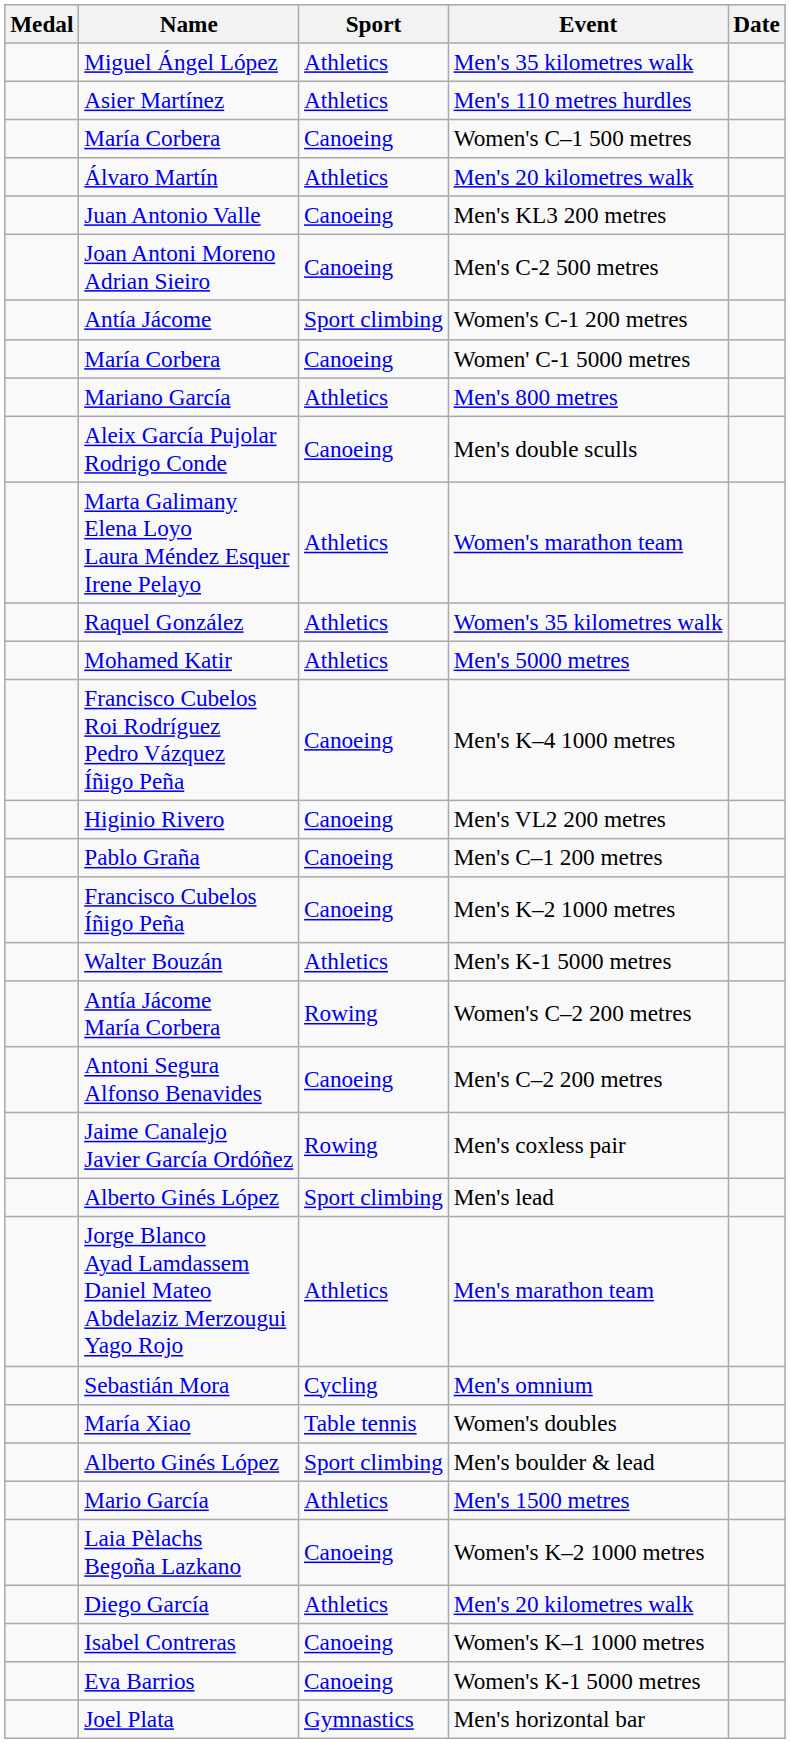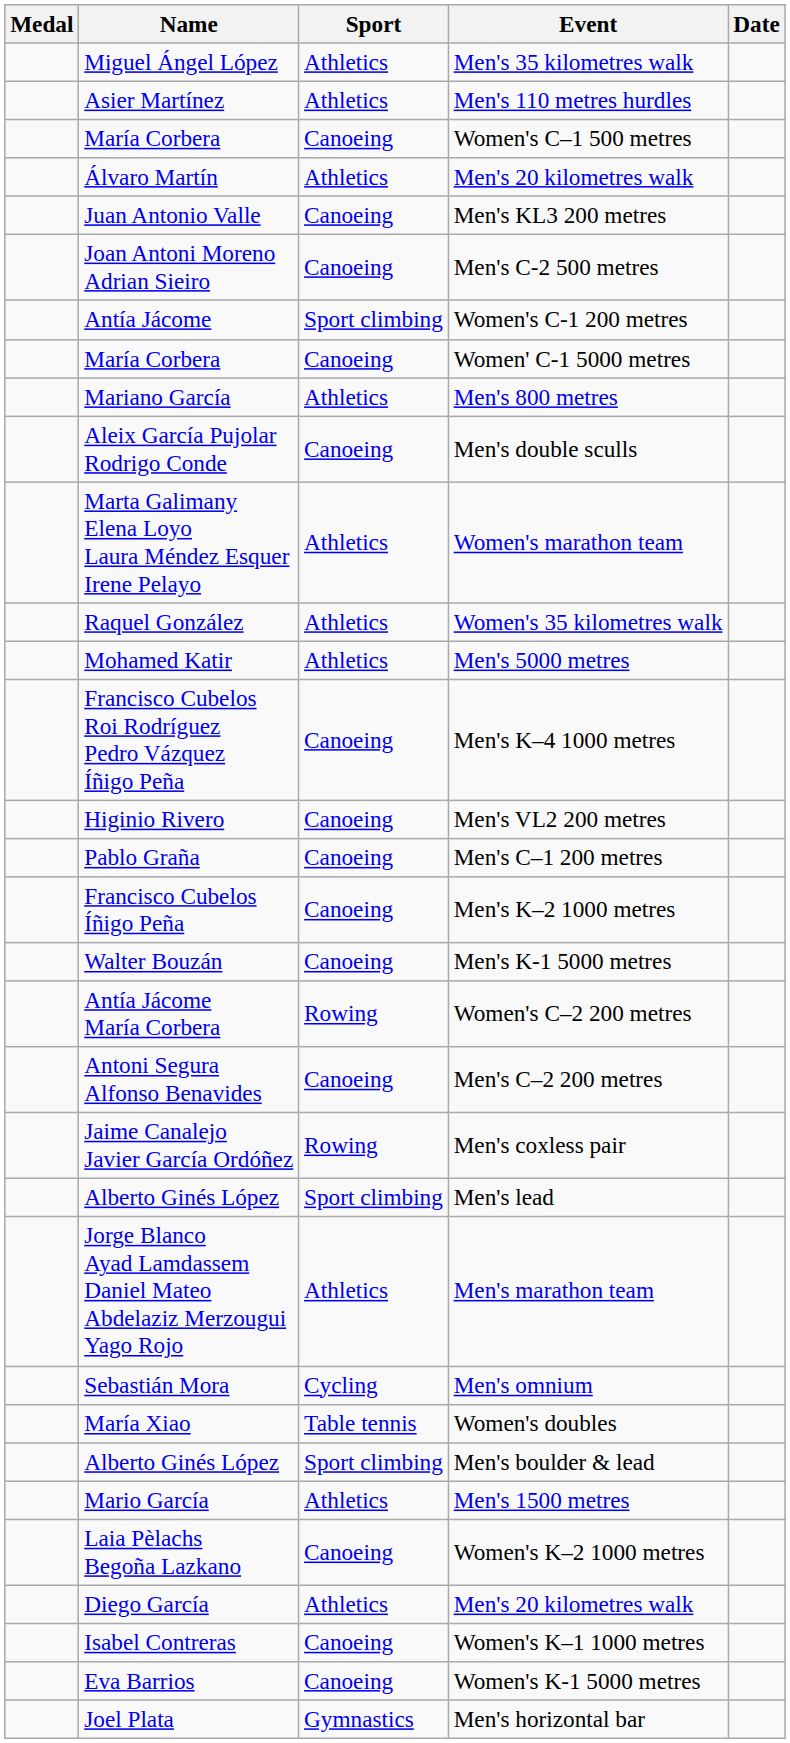 <table class="wikitable sortable" style="font-size: 95%;">
 <tr>
 <th>Medal</th>
 <th>Name</th>
 <th>Sport</th>
 <th>Event</th>
 <th>Date</th>
 </tr>
 <tr>
 <td></td>
 <td><a href='#'>Miguel Ángel López</a></td>
 <td><a href='#'>Athletics</a></td>
 <td><a href='#'>Men's 35 kilometres walk</a></td>
 <td></td>
 </tr>
 <tr>
 <td></td>
 <td><a href='#'>Asier Martínez</a></td>
 <td><a href='#'>Athletics</a></td>
 <td><a href='#'>Men's 110 metres hurdles</a></td>
 <td></td>
 </tr>
 <tr>
 <td></td>
 <td><a href='#'>María Corbera</a></td>
 <td><a href='#'>Canoeing</a></td>
 <td>Women's C–1 500 metres</td>
 <td></td>
 </tr>
 <tr>
 <td></td>
 <td><a href='#'>Álvaro Martín</a></td>
 <td><a href='#'>Athletics</a></td>
 <td><a href='#'>Men's 20 kilometres walk</a></td>
 <td></td>
 </tr>
 <tr>
 <td></td>
 <td><a href='#'>Juan Antonio Valle</a></td>
 <td><a href='#'>Canoeing</a></td>
 <td>Men's KL3 200 metres</td>
 <td></td>
 </tr>
 <tr>
 <td></td>
 <td><a href='#'>Joan Antoni Moreno</a><br><a href='#'>Adrian Sieiro</a></td>
 <td><a href='#'>Canoeing</a></td>
 <td>Men's C-2 500 metres</td>
 <td></td>
 </tr>
 <tr>
 <td></td>
 <td><a href='#'>Antía Jácome</a></td>
 <td><a href='#'>Sport climbing</a></td>
 <td>Women's C-1 200 metres</td>
 <td></td>
 </tr>
 <tr>
 <td></td>
 <td><a href='#'>María Corbera</a></td>
 <td><a href='#'>Canoeing</a></td>
 <td>Women' C-1 5000 metres</td>
 <td></td>
 </tr>
 <tr>
 <td></td>
 <td><a href='#'>Mariano García</a></td>
 <td><a href='#'>Athletics</a></td>
 <td><a href='#'>Men's 800 metres</a></td>
 <td></td>
 </tr>
 <tr>
 <td></td>
 <td><a href='#'>Aleix García Pujolar</a><br><a href='#'>Rodrigo Conde</a></td>
 <td><a href='#'>Canoeing</a></td>
 <td>Men's double sculls</td>
 <td></td>
 </tr>
 <tr>
 <td></td>
 <td><a href='#'>Marta Galimany</a><br><a href='#'>Elena Loyo</a><br><a href='#'>Laura Méndez Esquer </a><br><a href='#'>Irene Pelayo</a></td>
 <td><a href='#'>Athletics</a></td>
 <td><a href='#'>Women's marathon team</a></td>
 <td></td>
 </tr>
 <tr>
 <td></td>
 <td><a href='#'>Raquel González</a></td>
 <td><a href='#'>Athletics</a></td>
 <td><a href='#'>Women's 35 kilometres walk</a></td>
 <td></td>
 </tr>
 <tr>
 <td></td>
 <td><a href='#'>Mohamed Katir</a></td>
 <td><a href='#'>Athletics</a></td>
 <td><a href='#'>Men's 5000 metres</a></td>
 <td></td>
 </tr>
 <tr>
 <td></td>
 <td><a href='#'>Francisco Cubelos</a><br><a href='#'>Roi Rodríguez</a><br><a href='#'>Pedro Vázquez</a><br><a href='#'>Íñigo Peña</a></td>
 <td><a href='#'>Canoeing</a></td>
 <td>Men's K–4 1000 metres</td>
 <td></td>
 </tr>
 <tr>
 <td></td>
 <td><a href='#'>Higinio Rivero</a></td>
 <td><a href='#'>Canoeing</a></td>
 <td>Men's VL2 200 metres</td>
 <td></td>
 </tr>
 <tr>
 <td></td>
 <td><a href='#'>Pablo Graña</a></td>
 <td><a href='#'>Canoeing</a></td>
 <td>Men's C–1 200 metres</td>
 <td></td>
 </tr>
 <tr>
 <td></td>
 <td><a href='#'>Francisco Cubelos</a><br><a href='#'>Íñigo Peña</a></td>
 <td><a href='#'>Canoeing</a></td>
 <td>Men's K–2 1000 metres</td>
 <td></td>
 </tr>
 <tr>
 <td></td>
 <td><a href='#'>Walter Bouzán</a></td>
-<td><a href='#'>Athletics</a></td>
+<td><a href='#'>Canoeing</a></td>
 <td>Men's K-1 5000 metres</td>
 <td></td>
 </tr>
 <tr>
 <td></td>
 <td><a href='#'>Antía Jácome</a><br><a href='#'>María Corbera</a></td>
 <td><a href='#'>Rowing</a></td>
 <td>Women's C–2 200 metres</td>
 <td></td>
 </tr>
 <tr>
 <td></td>
 <td><a href='#'>Antoni Segura</a><br><a href='#'>Alfonso Benavides</a></td>
 <td><a href='#'>Canoeing</a></td>
 <td>Men's C–2 200 metres</td>
 <td></td>
 </tr>
 <tr>
 <td></td>
 <td><a href='#'>Jaime Canalejo</a><br><a href='#'>Javier García Ordóñez</a></td>
 <td><a href='#'>Rowing</a></td>
 <td>Men's coxless pair</td>
 <td></td>
 </tr>
 <tr>
 <td></td>
 <td><a href='#'>Alberto Ginés López</a></td>
 <td><a href='#'>Sport climbing</a></td>
 <td>Men's lead</td>
 <td></td>
 </tr>
 <tr>
 <td></td>
 <td><a href='#'>Jorge Blanco</a><br><a href='#'>Ayad Lamdassem</a><br><a href='#'>Daniel Mateo</a><br><a href='#'>Abdelaziz Merzougui</a><br><a href='#'>Yago Rojo</a></td>
 <td><a href='#'>Athletics</a></td>
 <td><a href='#'>Men's marathon team</a></td>
 <td></td>
 </tr>
 <tr>
 <td></td>
 <td><a href='#'>Sebastián Mora</a></td>
 <td><a href='#'>Cycling</a></td>
 <td><a href='#'>Men's omnium</a></td>
 <td></td>
 </tr>
 <tr>
 <td></td>
 <td><a href='#'>María Xiao</a></td>
 <td><a href='#'>Table tennis</a></td>
 <td>Women's doubles</td>
 <td></td>
 </tr>
 <tr>
 <td></td>
 <td><a href='#'>Alberto Ginés López</a></td>
 <td><a href='#'>Sport climbing</a></td>
 <td>Men's boulder & lead</td>
 <td></td>
 </tr>
 <tr>
 <td></td>
 <td><a href='#'>Mario García</a></td>
 <td><a href='#'>Athletics</a></td>
 <td><a href='#'>Men's 1500 metres</a></td>
 <td></td>
 </tr>
 <tr>
 <td></td>
 <td><a href='#'>Laia Pèlachs</a><br><a href='#'>Begoña Lazkano</a></td>
 <td><a href='#'>Canoeing</a></td>
 <td>Women's K–2 1000 metres</td>
 <td></td>
 </tr>
 <tr>
 <td></td>
 <td><a href='#'>Diego García</a></td>
 <td><a href='#'>Athletics</a></td>
 <td><a href='#'>Men's 20 kilometres walk</a></td>
 <td></td>
 </tr>
 <tr>
 <td></td>
 <td><a href='#'>Isabel Contreras</a></td>
 <td><a href='#'>Canoeing</a></td>
 <td>Women's K–1 1000 metres</td>
 <td></td>
 </tr>
 <tr>
 <td></td>
 <td><a href='#'>Eva Barrios</a></td>
 <td><a href='#'>Canoeing</a></td>
 <td>Women's K-1 5000 metres</td>
 <td></td>
 </tr>
 <tr>
 <td></td>
 <td><a href='#'>Joel Plata</a></td>
 <td><a href='#'>Gymnastics</a></td>
 <td>Men's horizontal bar</td>
 <td></td>
 </tr>
 </table>
